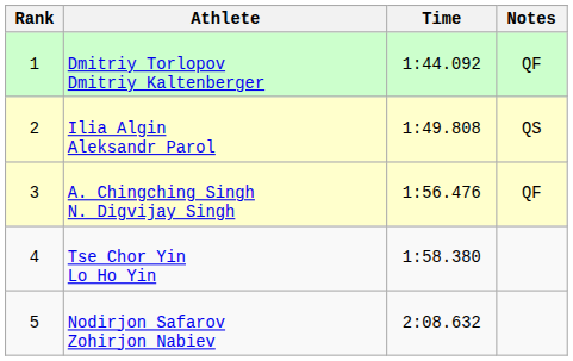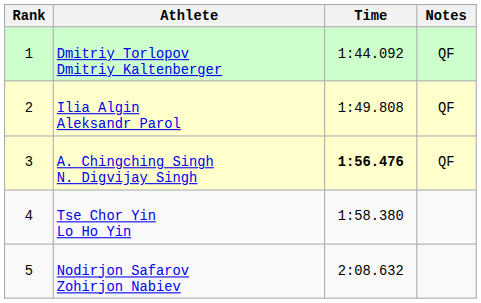 <table class=wikitable style="text-align:center">
 <tr>
 <th width=40>Rank</th>
 <th width=250>Athlete</th>
 <th width=80>Time</th>
 <th width=50>Notes</th>
 </tr>
 <tr bgcolor="ccffcc">
 <td>1</td>
 <td align=left><br><a href='#'>Dmitriy Torlopov</a><br><a href='#'>Dmitriy Kaltenberger</a></td>
 <td>1:44.092</td>
 <td>QF</td>
 </tr>
 <tr bgcolor="#ffffcc">
 <td>2</td>
 <td align=left><br><a href='#'>Ilia Algin</a><br><a href='#'>Aleksandr Parol</a></td>
 <td>1:49.808</td>
-<td>QS</td>
+<td>QF</td>
 </tr>
 <tr bgcolor="#ffffcc">
 <td>3</td>
 <td align=left><br><a href='#'>A. Chingching Singh</a><br><a href='#'>N. Digvijay Singh</a></td>
-<td>1:56.476</td>
+<td><strong>1:56.476</strong></td>
 <td>QF</td>
 </tr>
 <tr>
 <td>4</td>
 <td align=left><br><a href='#'>Tse Chor Yin</a><br><a href='#'>Lo Ho Yin</a></td>
 <td>1:58.380</td>
 <td></td>
 </tr>
 <tr>
 <td>5</td>
 <td align=left><br><a href='#'>Nodirjon Safarov</a><br><a href='#'>Zohirjon Nabiev</a></td>
 <td>2:08.632</td>
 <td></td>
 </tr>
 </table>
